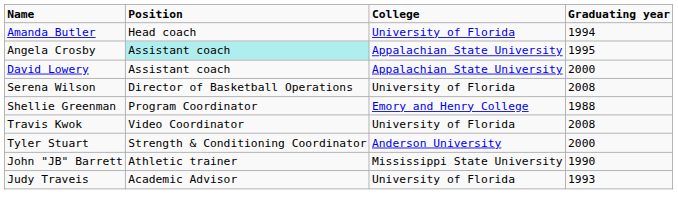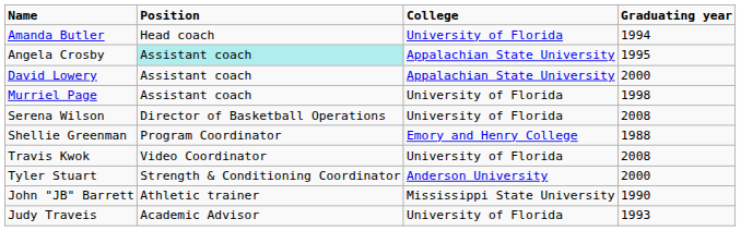 <table class="wikitable">
 <tr>
 <td><strong>Name</strong></td>
 <td><strong>Position</strong></td>
 <td><strong>College</strong></td>
 <td><strong>Graduating year</strong></td>
 </tr>
 <tr>
 <td><a href='#'>Amanda Butler</a></td>
 <td>Head coach</td>
 <td><a href='#'>University of Florida</a></td>
 <td>1994</td>
 </tr>
 <tr>
 <td>Angela Crosby</td>
 <td style="background: paleturquoise;">Assistant coach</td>
 <td><a href='#'>Appalachian State University</a></td>
 <td>1995</td>
 </tr>
 <tr>
 <td><a href='#'>David Lowery</a></td>
 <td>Assistant coach</td>
 <td><a href='#'>Appalachian State University</a></td>
 <td>2000</td>
+</tr>
+<tr>
+<td><a href='#'>Murriel Page</a></td>
+<td>Assistant coach</td>
+<td>University of Florida</td>
+<td>1998</td>
 </tr>
 <tr>
 <td>Serena Wilson</td>
 <td>Director of Basketball Operations</td>
 <td>University of Florida</td>
 <td>2008</td>
 </tr>
 <tr>
 <td>Shellie Greenman</td>
 <td>Program Coordinator</td>
 <td><a href='#'>Emory and Henry College</a></td>
 <td>1988</td>
 </tr>
 <tr>
 <td>Travis Kwok</td>
 <td>Video Coordinator</td>
 <td>University of Florida</td>
 <td>2008</td>
 </tr>
 <tr>
 <td>Tyler Stuart</td>
 <td>Strength & Conditioning Coordinator</td>
 <td><a href='#'>Anderson University</a></td>
 <td>2000</td>
 </tr>
 <tr>
 <td>John "JB" Barrett</td>
 <td>Athletic trainer</td>
 <td>Mississippi State University</td>
 <td>1990</td>
 </tr>
 <tr>
 <td>Judy Traveis</td>
 <td>Academic Advisor</td>
 <td>University of Florida</td>
 <td>1993</td>
 </tr>
 </table>
